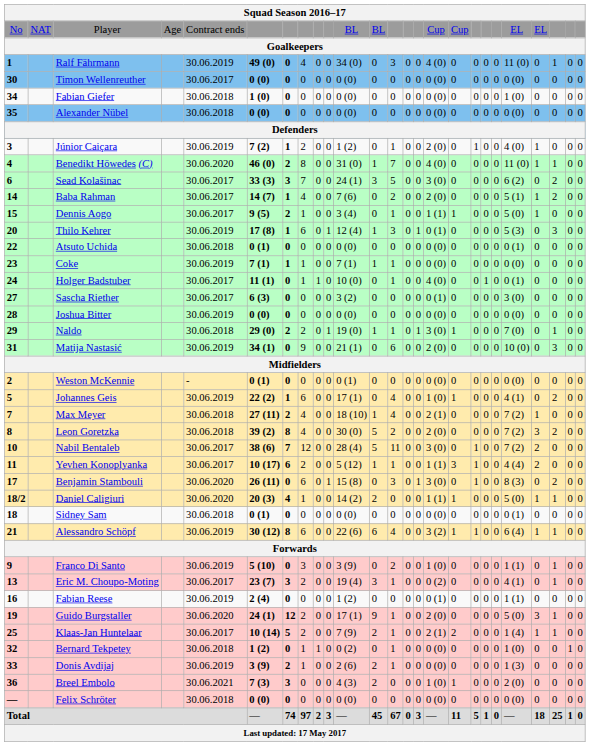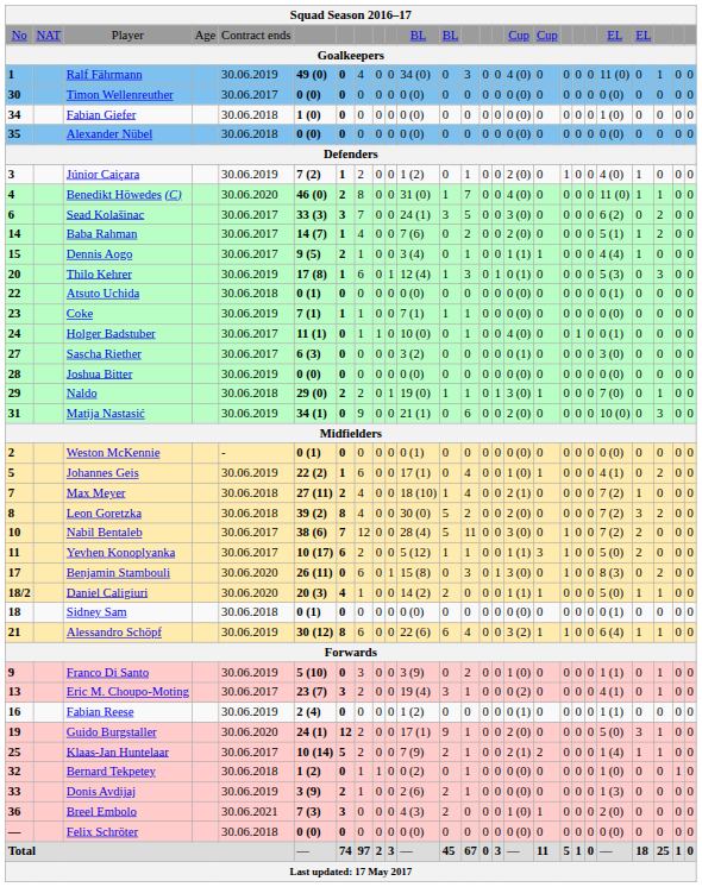 <table class="wikitable nowrap">
 <tr align="center" style="background:#DCDCDC">
 <th colspan="25">Squad Season 2016–17</th>
 </tr>
 <tr align="center" style="background:#9C9C9C">
 <td><a href='#'>No</a></td>
 <td><a href='#'>NAT</a></td>
 <td>Player</td>
 <td>Age</td>
 <td>Contract ends</td>
 <td></td>
 <td></td>
 <td></td>
 <td></td>
 <td></td>
 <td><a href='#'>BL</a> </td>
 <td><a href='#'>BL</a> </td>
 <td></td>
 <td></td>
 <td></td>
 <td><a href='#'>Cup</a> </td>
 <td><a href='#'>Cup</a> </td>
 <td></td>
 <td></td>
 <td></td>
 <td><a href='#'>EL</a> </td>
 <td><a href='#'>EL</a> </td>
 <td></td>
 <td></td>
 <td></td>
 </tr>
 <tr align="center" style="background:#DCDCDC">
 <th colspan="25">Goalkeepers</th>
 </tr>
 <tr style="background:#7EC0EE">
 <td><strong>1</strong></td>
 <td></td>
 <td><a href='#'>Ralf Fährmann</a></td>
 <td></td>
 <td>30.06.2019</td>
 <td><strong>49 (0)</strong></td>
 <td><strong>0</strong></td>
 <td>4</td>
 <td>0</td>
 <td>0</td>
 <td>34 (0)</td>
 <td>0</td>
 <td>3</td>
 <td>0</td>
 <td>0</td>
 <td>4 (0)</td>
 <td>0</td>
 <td>0</td>
 <td>0</td>
 <td>0</td>
 <td>11 (0)</td>
 <td>0</td>
 <td>1</td>
 <td>0</td>
 <td>0</td>
 </tr>
 <tr style="background:#7EC0EE">
 <td><strong>30</strong></td>
 <td></td>
 <td><a href='#'>Timon Wellenreuther</a></td>
 <td></td>
 <td>30.06.2017</td>
 <td><strong>0 (0)</strong></td>
 <td><strong>0</strong></td>
 <td>0</td>
 <td>0</td>
 <td>0</td>
 <td>0 (0)</td>
 <td>0</td>
 <td>0</td>
 <td>0</td>
 <td>0</td>
 <td>0 (0)</td>
 <td>0</td>
 <td>0</td>
 <td>0</td>
 <td>0</td>
 <td>0 (0)</td>
 <td>0</td>
 <td>0</td>
 <td>0</td>
 <td>0</td>
 </tr>
 <tr>
 <td><strong>34</strong></td>
 <td></td>
 <td><a href='#'>Fabian Giefer</a></td>
 <td></td>
 <td>30.06.2018</td>
 <td><strong>1 (0)</strong></td>
 <td><strong>0</strong></td>
 <td>0</td>
 <td>0</td>
 <td>0</td>
 <td>0 (0)</td>
 <td>0</td>
 <td>0</td>
 <td>0</td>
 <td>0</td>
 <td>0 (0)</td>
 <td>0</td>
 <td>0</td>
 <td>0</td>
 <td>0</td>
 <td>1 (0)</td>
 <td>0</td>
 <td>0</td>
 <td>0</td>
 <td>0</td>
 </tr>
 <tr style="background:#7EC0EE">
 <td><strong>35</strong></td>
 <td></td>
 <td><a href='#'>Alexander Nübel</a></td>
 <td></td>
 <td>30.06.2018</td>
 <td><strong>0 (0)</strong></td>
 <td><strong>0</strong></td>
 <td>0</td>
 <td>0</td>
 <td>0</td>
 <td>0 (0)</td>
 <td>0</td>
 <td>0</td>
 <td>0</td>
 <td>0</td>
 <td>0 (0)</td>
 <td>0</td>
 <td>0</td>
 <td>0</td>
 <td>0</td>
 <td>0 (0)</td>
 <td>0</td>
 <td>0</td>
 <td>0</td>
 <td>0</td>
 </tr>
 <tr align="center" style="background:#7EC0EE">
 <th colspan="25">Defenders</th>
 </tr>
 <tr>
 <td><strong>3</strong></td>
 <td></td>
 <td><a href='#'>Júnior Caiçara</a></td>
 <td></td>
 <td>30.06.2019</td>
 <td><strong>7 (2)</strong></td>
 <td><strong>1</strong></td>
 <td>2</td>
 <td>0</td>
 <td>0</td>
 <td>1 (2)</td>
 <td>0</td>
 <td>1</td>
 <td>0</td>
 <td>0</td>
 <td>2 (0)</td>
 <td>0</td>
 <td>1</td>
 <td>0</td>
 <td>0</td>
 <td>4 (0)</td>
 <td>1</td>
 <td>0</td>
 <td>0</td>
 <td>0</td>
 </tr>
 <tr style="background:#B9FFC5">
 <td><strong>4</strong></td>
 <td></td>
 <td><a href='#'>Benedikt Höwedes</a> <em><a href='#'>(C)</a></em></td>
 <td></td>
 <td>30.06.2020</td>
 <td><strong>46 (0)</strong></td>
 <td><strong>2</strong></td>
 <td>8</td>
 <td>0</td>
 <td>0</td>
 <td>31 (0)</td>
 <td>1</td>
 <td>7</td>
 <td>0</td>
 <td>0</td>
 <td>4 (0)</td>
 <td>0</td>
 <td>0</td>
 <td>0</td>
 <td>0</td>
 <td>11 (0)</td>
 <td>1</td>
 <td>1</td>
 <td>0</td>
 <td>0</td>
 </tr>
 <tr style="background:#B9FFC5">
 <td><strong>6</strong></td>
 <td></td>
 <td><a href='#'>Sead Kolašinac</a></td>
 <td></td>
 <td>30.06.2017</td>
 <td><strong>33 (3)</strong></td>
 <td><strong>3</strong></td>
 <td>7</td>
 <td>0</td>
 <td>0</td>
 <td>24 (1)</td>
 <td>3</td>
 <td>5</td>
 <td>0</td>
 <td>0</td>
 <td>3 (0)</td>
 <td>0</td>
 <td>0</td>
 <td>0</td>
 <td>0</td>
 <td>6 (2)</td>
 <td>0</td>
 <td>2</td>
 <td>0</td>
 <td>0</td>
 </tr>
 <tr style="background:#B9FFC5">
 <td><strong>14</strong></td>
 <td></td>
 <td><a href='#'>Baba Rahman</a></td>
 <td></td>
 <td>30.06.2017</td>
 <td><strong>14 (7)</strong></td>
 <td><strong>1</strong></td>
 <td>4</td>
 <td>0</td>
 <td>0</td>
 <td>7 (6)</td>
 <td>0</td>
 <td>2</td>
 <td>0</td>
 <td>0</td>
 <td>2 (0)</td>
 <td>0</td>
 <td>0</td>
 <td>0</td>
 <td>0</td>
 <td>5 (1)</td>
 <td>1</td>
 <td>2</td>
 <td>0</td>
 <td>0</td>
 </tr>
 <tr style="background:#B9FFC5">
 <td><strong>15</strong></td>
 <td></td>
 <td><a href='#'>Dennis Aogo</a></td>
 <td></td>
 <td>30.06.2017</td>
 <td><strong>9 (5)</strong></td>
 <td><strong>2</strong></td>
 <td>1</td>
 <td>0</td>
 <td>0</td>
 <td>3 (4)</td>
 <td>0</td>
 <td>1</td>
 <td>0</td>
 <td>0</td>
 <td>1 (1)</td>
 <td>1</td>
 <td>0</td>
 <td>0</td>
 <td>0</td>
-<td>5 (0)</td>
+<td>4 (4)</td>
 <td>1</td>
 <td>0</td>
 <td>0</td>
 <td>0</td>
 </tr>
 <tr style="background:#B9FFC5">
 <td><strong>20</strong></td>
 <td></td>
 <td><a href='#'>Thilo Kehrer</a></td>
 <td></td>
 <td>30.06.2019</td>
 <td><strong>17 (8)</strong></td>
 <td><strong>1</strong></td>
 <td>6</td>
 <td>0</td>
 <td>1</td>
 <td>12 (4)</td>
 <td>1</td>
 <td>3</td>
 <td>0</td>
 <td>1</td>
 <td>0 (1)</td>
 <td>0</td>
 <td>0</td>
 <td>0</td>
 <td>0</td>
 <td>5 (3)</td>
 <td>0</td>
 <td>3</td>
 <td>0</td>
 <td>0</td>
 </tr>
 <tr style="background:#B9FFC5">
 <td><strong>22</strong></td>
 <td></td>
 <td><a href='#'>Atsuto Uchida</a></td>
 <td></td>
 <td>30.06.2018</td>
 <td><strong>0 (1)</strong></td>
 <td><strong>0</strong></td>
 <td>0</td>
 <td>0</td>
 <td>0</td>
 <td>0 (0)</td>
 <td>0</td>
 <td>0</td>
 <td>0</td>
 <td>0</td>
 <td>0 (0)</td>
 <td>0</td>
 <td>0</td>
 <td>0</td>
 <td>0</td>
 <td>0 (1)</td>
 <td>0</td>
 <td>0</td>
 <td>0</td>
 <td>0</td>
 </tr>
 <tr style="background:#B9FFC5">
 <td><strong>23</strong></td>
 <td></td>
 <td><a href='#'>Coke</a></td>
 <td></td>
 <td>30.06.2019</td>
 <td><strong>7 (1)</strong></td>
 <td><strong>1</strong></td>
 <td>1</td>
 <td>0</td>
 <td>0</td>
 <td>7 (1)</td>
 <td>1</td>
 <td>1</td>
 <td>0</td>
 <td>0</td>
 <td>0 (0)</td>
 <td>0</td>
 <td>0</td>
 <td>0</td>
 <td>0</td>
 <td>0 (0)</td>
 <td>0</td>
 <td>0</td>
 <td>0</td>
 <td>0</td>
 </tr>
 <tr style="background:#B9FFC5">
 <td><strong>24</strong></td>
 <td></td>
 <td><a href='#'>Holger Badstuber</a></td>
 <td></td>
 <td>30.06.2017</td>
 <td><strong>11 (1)</strong></td>
 <td><strong>0</strong></td>
 <td>1</td>
 <td>1</td>
 <td>0</td>
 <td>10 (0)</td>
 <td>0</td>
 <td>1</td>
 <td>0</td>
 <td>0</td>
 <td>4 (0)</td>
 <td>0</td>
 <td>0</td>
 <td>1</td>
 <td>0</td>
 <td>0 (1)</td>
 <td>0</td>
 <td>0</td>
 <td>0</td>
 <td>0</td>
 </tr>
 <tr style="background:#B9FFC5">
 <td><strong>27</strong></td>
 <td></td>
 <td><a href='#'>Sascha Riether</a></td>
 <td></td>
 <td>30.06.2017</td>
 <td><strong>6 (3)</strong></td>
 <td><strong>0</strong></td>
 <td>0</td>
 <td>0</td>
 <td>0</td>
 <td>3 (2)</td>
 <td>0</td>
 <td>0</td>
 <td>0</td>
 <td>0</td>
 <td>0 (1)</td>
 <td>0</td>
 <td>0</td>
 <td>0</td>
 <td>0</td>
 <td>3 (0)</td>
 <td>0</td>
 <td>0</td>
 <td>0</td>
 <td>0</td>
 </tr>
 <tr style="background:#B9FFC5">
 <td><strong>28</strong></td>
 <td></td>
 <td><a href='#'>Joshua Bitter</a></td>
 <td></td>
 <td>30.06.2019</td>
 <td><strong>0 (0)</strong></td>
 <td><strong>0</strong></td>
 <td>0</td>
 <td>0</td>
 <td>0</td>
 <td>0 (0)</td>
 <td>0</td>
 <td>0</td>
 <td>0</td>
 <td>0</td>
 <td>0 (0)</td>
 <td>0</td>
 <td>0</td>
 <td>0</td>
 <td>0</td>
 <td>0 (0)</td>
 <td>0</td>
 <td>0</td>
 <td>0</td>
 <td>0</td>
 </tr>
 <tr style="background:#B9FFC5">
 <td><strong>29</strong></td>
 <td></td>
 <td><a href='#'>Naldo</a></td>
 <td></td>
 <td>30.06.2018</td>
 <td><strong>29 (0)</strong></td>
 <td><strong>2</strong></td>
 <td>2</td>
 <td>0</td>
 <td>1</td>
 <td>19 (0)</td>
 <td>1</td>
 <td>1</td>
 <td>0</td>
 <td>1</td>
 <td>3 (0)</td>
 <td>1</td>
 <td>0</td>
 <td>0</td>
 <td>0</td>
 <td>7 (0)</td>
 <td>0</td>
 <td>1</td>
 <td>0</td>
 <td>0</td>
 </tr>
 <tr style="background:#B9FFC5">
 <td><strong>31</strong></td>
 <td></td>
 <td><a href='#'>Matija Nastasić</a></td>
 <td></td>
 <td>30.06.2019</td>
 <td><strong>34 (1)</strong></td>
 <td><strong>0</strong></td>
 <td>9</td>
 <td>0</td>
 <td>0</td>
 <td>21 (1)</td>
 <td>0</td>
 <td>6</td>
 <td>0</td>
 <td>0</td>
 <td>2 (0)</td>
 <td>0</td>
 <td>0</td>
 <td>0</td>
 <td>0</td>
 <td>10 (0)</td>
 <td>0</td>
 <td>3</td>
 <td>0</td>
 <td>0</td>
 </tr>
 <tr align="center" style="background:#DCDCDC">
 <th colspan="25">Midfielders</th>
 </tr>
 <tr style="background:#FFEBAD">
 <td><strong>2</strong></td>
 <td></td>
 <td><a href='#'>Weston McKennie</a></td>
 <td></td>
 <td>-</td>
 <td><strong>0 (1)</strong></td>
 <td><strong>0</strong></td>
 <td>0</td>
 <td>0</td>
 <td>0</td>
 <td>0 (1)</td>
 <td>0</td>
 <td>0</td>
 <td>0</td>
 <td>0</td>
 <td>0 (0)</td>
 <td>0</td>
 <td>0</td>
 <td>0</td>
 <td>0</td>
 <td>0 (0)</td>
 <td>0</td>
 <td>0</td>
 <td>0</td>
 <td>0</td>
 </tr>
 <tr style="background:#FFEBAD">
 <td><strong>5</strong></td>
 <td></td>
 <td><a href='#'>Johannes Geis</a></td>
 <td></td>
 <td>30.06.2019</td>
 <td><strong>22 (2)</strong></td>
 <td><strong>1</strong></td>
 <td>6</td>
 <td>0</td>
 <td>0</td>
 <td>17 (1)</td>
 <td>0</td>
 <td>4</td>
 <td>0</td>
 <td>0</td>
 <td>1 (0)</td>
 <td>1</td>
 <td>0</td>
 <td>0</td>
 <td>0</td>
 <td>4 (1)</td>
 <td>0</td>
 <td>2</td>
 <td>0</td>
 <td>0</td>
 </tr>
 <tr style="background:#FFEBAD">
 <td><strong>7</strong></td>
 <td></td>
 <td><a href='#'>Max Meyer</a></td>
 <td></td>
 <td>30.06.2018</td>
 <td><strong>27 (11)</strong></td>
 <td><strong>2</strong></td>
 <td>4</td>
 <td>0</td>
 <td>0</td>
 <td>18 (10)</td>
 <td>1</td>
 <td>4</td>
 <td>0</td>
 <td>0</td>
 <td>2 (1)</td>
 <td>0</td>
 <td>0</td>
 <td>0</td>
 <td>0</td>
 <td>7 (2)</td>
 <td>1</td>
 <td>0</td>
 <td>0</td>
 <td>0</td>
 </tr>
 <tr style="background:#FFEBAD">
 <td><strong>8</strong></td>
 <td></td>
 <td><a href='#'>Leon Goretzka</a></td>
 <td></td>
 <td>30.06.2018</td>
 <td><strong>39 (2)</strong></td>
 <td><strong>8</strong></td>
 <td>4</td>
 <td>0</td>
 <td>0</td>
 <td>30 (0)</td>
 <td>5</td>
 <td>2</td>
 <td>0</td>
 <td>0</td>
 <td>2 (0)</td>
 <td>0</td>
 <td>0</td>
 <td>0</td>
 <td>0</td>
 <td>7 (2)</td>
 <td>3</td>
 <td>2</td>
 <td>0</td>
 <td>0</td>
 </tr>
 <tr style="background:#FFEBAD">
 <td><strong>10</strong></td>
 <td></td>
 <td><a href='#'>Nabil Bentaleb</a></td>
 <td></td>
 <td>30.06.2017</td>
 <td><strong>38 (6)</strong></td>
 <td><strong>7</strong></td>
 <td>12</td>
 <td>0</td>
 <td>0</td>
 <td>28 (4)</td>
 <td>5</td>
 <td>11</td>
 <td>0</td>
 <td>0</td>
 <td>3 (0)</td>
 <td>0</td>
 <td>1</td>
 <td>0</td>
 <td>0</td>
 <td>7 (2)</td>
 <td>2</td>
 <td>0</td>
 <td>0</td>
 <td>0</td>
 </tr>
 <tr style="background:#FFEBAD">
 <td><strong>11</strong></td>
 <td></td>
 <td><a href='#'>Yevhen Konoplyanka</a></td>
 <td></td>
 <td>30.06.2017</td>
 <td><strong>10 (17)</strong></td>
 <td><strong>6</strong></td>
 <td>2</td>
 <td>0</td>
 <td>0</td>
 <td>5 (12)</td>
 <td>1</td>
 <td>1</td>
 <td>0</td>
 <td>0</td>
 <td>1 (1)</td>
 <td>3</td>
 <td>1</td>
 <td>0</td>
 <td>0</td>
-<td>4 (4)</td>
+<td>5 (0)</td>
 <td>2</td>
 <td>0</td>
 <td>0</td>
 <td>0</td>
 </tr>
 <tr style="background:#FFEBAD">
 <td><strong>17</strong></td>
 <td></td>
 <td><a href='#'>Benjamin Stambouli</a></td>
 <td></td>
 <td>30.06.2020</td>
 <td><strong>26 (11)</strong></td>
 <td><strong>0</strong></td>
 <td>6</td>
 <td>0</td>
 <td>1</td>
 <td>15 (8)</td>
 <td>0</td>
 <td>3</td>
 <td>0</td>
 <td>1</td>
 <td>3 (0)</td>
 <td>0</td>
 <td>1</td>
 <td>0</td>
 <td>0</td>
 <td>8 (3)</td>
 <td>0</td>
 <td>2</td>
 <td>0</td>
 <td>0</td>
 </tr>
 <tr style="background:#FFEBAD">
 <td><strong>18/2</strong></td>
 <td></td>
 <td><a href='#'>Daniel Caligiuri</a></td>
 <td></td>
 <td>30.06.2020</td>
 <td><strong>20 (3)</strong></td>
 <td><strong>4</strong></td>
 <td>1</td>
 <td>0</td>
 <td>0</td>
 <td>14 (2)</td>
 <td>2</td>
 <td>0</td>
 <td>0</td>
 <td>0</td>
 <td>1 (1)</td>
 <td>1</td>
 <td>0</td>
 <td>0</td>
 <td>0</td>
 <td>5 (0)</td>
 <td>1</td>
 <td>1</td>
 <td>0</td>
 <td>0</td>
 </tr>
 <tr>
 <td><strong>18</strong></td>
 <td></td>
 <td><a href='#'>Sidney Sam</a></td>
 <td></td>
 <td>30.06.2018</td>
 <td><strong>0 (1)</strong></td>
 <td><strong>0</strong></td>
 <td>0</td>
 <td>0</td>
 <td>0</td>
 <td>0 (0)</td>
 <td>0</td>
 <td>0</td>
 <td>0</td>
 <td>0</td>
 <td>0 (0)</td>
 <td>0</td>
 <td>0</td>
 <td>0</td>
 <td>0</td>
 <td>0 (1)</td>
 <td>0</td>
 <td>0</td>
 <td>0</td>
 <td>0</td>
 </tr>
 <tr style="background:#FFEBAD">
 <td><strong>21</strong></td>
 <td></td>
 <td><a href='#'>Alessandro Schöpf</a></td>
 <td></td>
 <td>30.06.2019</td>
 <td><strong>30 (12)</strong></td>
 <td><strong>8</strong></td>
 <td>6</td>
 <td>0</td>
 <td>0</td>
 <td>22 (6)</td>
 <td>6</td>
 <td>4</td>
 <td>0</td>
 <td>0</td>
 <td>3 (2)</td>
 <td>1</td>
 <td>1</td>
 <td>0</td>
 <td>0</td>
 <td>6 (4)</td>
 <td>1</td>
 <td>1</td>
 <td>0</td>
 <td>0</td>
 </tr>
 <tr align="center" style="background:#DCDCDC">
 <th colspan="25">Forwards</th>
 </tr>
 <tr style="background:#FFCBCB">
 <td><strong>9</strong></td>
 <td></td>
 <td><a href='#'>Franco Di Santo</a></td>
 <td></td>
 <td>30.06.2019</td>
 <td><strong>5 (10)</strong></td>
 <td><strong>0</strong></td>
 <td>3</td>
 <td>0</td>
 <td>0</td>
 <td>3 (9)</td>
 <td>0</td>
 <td>2</td>
 <td>0</td>
 <td>0</td>
 <td>1 (0)</td>
 <td>0</td>
 <td>0</td>
 <td>0</td>
 <td>0</td>
 <td>1 (1)</td>
 <td>0</td>
 <td>1</td>
 <td>0</td>
 <td>0</td>
 </tr>
 <tr style="background:#FFCBCB">
 <td><strong>13</strong></td>
 <td></td>
 <td><a href='#'>Eric M. Choupo-Moting</a></td>
 <td></td>
 <td>30.06.2017</td>
 <td><strong>23 (7)</strong></td>
 <td><strong>3</strong></td>
 <td>2</td>
 <td>0</td>
 <td>0</td>
 <td>19 (4)</td>
 <td>3</td>
 <td>1</td>
 <td>0</td>
 <td>0</td>
 <td>0 (2)</td>
 <td>0</td>
 <td>0</td>
 <td>0</td>
 <td>0</td>
 <td>4 (1)</td>
 <td>0</td>
 <td>1</td>
 <td>0</td>
 <td>0</td>
 </tr>
 <tr>
 <td><strong>16</strong></td>
 <td></td>
 <td><a href='#'>Fabian Reese</a></td>
 <td></td>
 <td>30.06.2019</td>
 <td><strong>2 (4)</strong></td>
 <td><strong>0</strong></td>
 <td>0</td>
 <td>0</td>
 <td>0</td>
 <td>1 (2)</td>
 <td>0</td>
 <td>0</td>
 <td>0</td>
 <td>0</td>
 <td>0 (1)</td>
 <td>0</td>
 <td>0</td>
 <td>0</td>
 <td>0</td>
 <td>1 (1)</td>
 <td>0</td>
 <td>0</td>
 <td>0</td>
 <td>0</td>
 </tr>
 <tr style="background:#FFCBCB">
 <td><strong>19</strong></td>
 <td></td>
 <td><a href='#'>Guido Burgstaller</a></td>
 <td></td>
 <td>30.06.2020</td>
 <td><strong>24 (1)</strong></td>
 <td><strong>12</strong></td>
 <td>2</td>
 <td>0</td>
 <td>0</td>
 <td>17 (1)</td>
 <td>9</td>
 <td>1</td>
 <td>0</td>
 <td>0</td>
 <td>2 (0)</td>
 <td>0</td>
 <td>0</td>
 <td>0</td>
 <td>0</td>
 <td>5 (0)</td>
 <td>3</td>
 <td>1</td>
 <td>0</td>
 <td>0</td>
 </tr>
 <tr style="background:#FFCBCB">
 <td><strong>25</strong></td>
 <td></td>
 <td><a href='#'>Klaas-Jan Huntelaar</a></td>
 <td></td>
 <td>30.06.2017</td>
 <td><strong>10 (14)</strong></td>
 <td><strong>5</strong></td>
 <td>2</td>
 <td>0</td>
 <td>0</td>
 <td>7 (9)</td>
 <td>2</td>
 <td>1</td>
 <td>0</td>
 <td>0</td>
 <td>2 (1)</td>
 <td>2</td>
 <td>0</td>
 <td>0</td>
 <td>0</td>
 <td>1 (4)</td>
 <td>1</td>
 <td>1</td>
 <td>0</td>
 <td>0</td>
 </tr>
 <tr style="background:#FFCBCB">
 <td><strong>32</strong></td>
 <td></td>
 <td><a href='#'>Bernard Tekpetey</a></td>
 <td></td>
 <td>30.06.2018</td>
 <td><strong>1 (2)</strong></td>
 <td><strong>0</strong></td>
 <td>1</td>
 <td>1</td>
 <td>0</td>
 <td>0 (2)</td>
 <td>0</td>
 <td>1</td>
 <td>0</td>
 <td>0</td>
 <td>0 (0)</td>
 <td>0</td>
 <td>0</td>
 <td>0</td>
 <td>0</td>
 <td>1 (0)</td>
 <td>0</td>
 <td>0</td>
 <td>1</td>
 <td>0</td>
 </tr>
 <tr style="background:#FFCBCB">
 <td><strong>33</strong></td>
 <td></td>
 <td><a href='#'>Donis Avdijaj</a></td>
 <td></td>
 <td>30.06.2019</td>
 <td><strong>3 (9)</strong></td>
 <td><strong>2</strong></td>
 <td>1</td>
 <td>0</td>
 <td>0</td>
 <td>2 (6)</td>
 <td>2</td>
 <td>1</td>
 <td>0</td>
 <td>0</td>
 <td>0 (0)</td>
 <td>0</td>
 <td>0</td>
 <td>0</td>
 <td>0</td>
 <td>1 (3)</td>
 <td>0</td>
 <td>0</td>
 <td>0</td>
 <td>0</td>
 </tr>
 <tr style="background:#FFCBCB">
 <td><strong>36</strong></td>
 <td></td>
 <td><a href='#'>Breel Embolo</a></td>
 <td></td>
 <td>30.06.2021</td>
 <td><strong>7 (3)</strong></td>
 <td><strong>3</strong></td>
 <td>0</td>
 <td>0</td>
 <td>0</td>
 <td>4 (3)</td>
 <td>2</td>
 <td>0</td>
 <td>0</td>
 <td>0</td>
 <td>1 (0)</td>
 <td>1</td>
 <td>0</td>
 <td>0</td>
 <td>0</td>
 <td>2 (0)</td>
 <td>0</td>
 <td>0</td>
 <td>0</td>
 <td>0</td>
 </tr>
 <tr style="background:#FFCBCB">
 <td><strong>—</strong></td>
 <td></td>
 <td><a href='#'>Felix Schröter</a></td>
 <td></td>
 <td>30.06.2018</td>
 <td><strong>0 (0)</strong></td>
 <td><strong>0</strong></td>
 <td>0</td>
 <td>0</td>
 <td>0</td>
 <td>0 (0)</td>
 <td>0</td>
 <td>0</td>
 <td>0</td>
 <td>0</td>
 <td>0 (0)</td>
 <td>0</td>
 <td>0</td>
 <td>0</td>
 <td>0</td>
 <td>0 (0)</td>
 <td>0</td>
 <td>0</td>
 <td>0</td>
 <td>0</td>
 </tr>
 <tr align="left" style="background:#DCDCDC">
 <td colspan="5"><strong>Total</strong></td>
 <td>—</td>
 <td><strong>74</strong></td>
 <td><strong>97</strong></td>
 <td><strong>2</strong></td>
 <td><strong>3</strong></td>
 <td>—</td>
 <td><strong>45</strong></td>
 <td><strong>67</strong></td>
 <td><strong>0</strong></td>
 <td><strong>3</strong></td>
 <td>—</td>
 <td><strong>11</strong></td>
 <td><strong>5</strong></td>
 <td><strong>1</strong></td>
 <td><strong>0</strong></td>
 <td>—</td>
 <td><strong>18</strong></td>
 <td><strong>25</strong></td>
 <td><strong>1</strong></td>
 <td><strong>0</strong></td>
 </tr>
 <tr align="left" style="background:#DCDCDC">
 <th colspan="25"><small>Last updated: 17 May 2017</small></th>
 </tr>
 </table>
